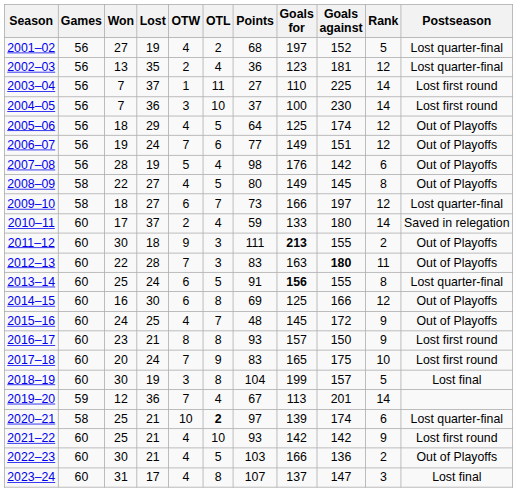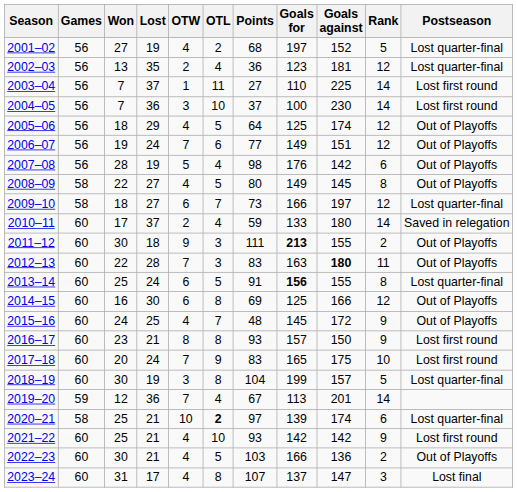 <table class="wikitable" style="text-align:center">
 <tr>
 <th>Season</th>
 <th>Games</th>
 <th>Won</th>
 <th>Lost</th>
 <th>OTW</th>
 <th>OTL</th>
 <th>Points</th>
 <th>Goals<br>for</th>
 <th>Goals<br>against</th>
 <th>Rank</th>
 <th>Postseason</th>
 </tr>
 <tr>
 <td><a href='#'>2001–02</a></td>
 <td>56</td>
 <td>27</td>
 <td>19</td>
 <td>4</td>
 <td>2</td>
 <td>68</td>
 <td>197</td>
 <td>152</td>
 <td>5</td>
 <td>Lost quarter-final</td>
 </tr>
 <tr>
 <td><a href='#'>2002–03</a></td>
 <td>56</td>
 <td>13</td>
 <td>35</td>
 <td>2</td>
 <td>4</td>
 <td>36</td>
 <td>123</td>
 <td>181</td>
 <td>12</td>
 <td>Lost quarter-final</td>
 </tr>
 <tr>
 <td><a href='#'>2003–04</a></td>
 <td>56</td>
 <td>7</td>
 <td>37</td>
 <td>1</td>
 <td>11</td>
 <td>27</td>
 <td>110</td>
 <td>225</td>
 <td>14</td>
 <td>Lost first round</td>
 </tr>
 <tr>
 <td><a href='#'>2004–05</a></td>
 <td>56</td>
 <td>7</td>
 <td>36</td>
 <td>3</td>
 <td>10</td>
 <td>37</td>
 <td>100</td>
 <td>230</td>
 <td>14</td>
 <td>Lost first round</td>
 </tr>
 <tr>
 <td><a href='#'>2005–06</a></td>
 <td>56</td>
 <td>18</td>
 <td>29</td>
 <td>4</td>
 <td>5</td>
 <td>64</td>
 <td>125</td>
 <td>174</td>
 <td>12</td>
 <td>Out of Playoffs</td>
 </tr>
 <tr>
 <td><a href='#'>2006–07</a></td>
 <td>56</td>
 <td>19</td>
 <td>24</td>
 <td>7</td>
 <td>6</td>
 <td>77</td>
 <td>149</td>
 <td>151</td>
 <td>12</td>
 <td>Out of Playoffs</td>
 </tr>
 <tr>
 <td><a href='#'>2007–08</a></td>
 <td>56</td>
 <td>28</td>
 <td>19</td>
 <td>5</td>
 <td>4</td>
 <td>98</td>
 <td>176</td>
 <td>142</td>
 <td>6</td>
 <td>Out of Playoffs</td>
 </tr>
 <tr>
 <td><a href='#'>2008–09</a></td>
 <td>58</td>
 <td>22</td>
 <td>27</td>
 <td>4</td>
 <td>5</td>
 <td>80</td>
 <td>149</td>
 <td>145</td>
 <td>8</td>
 <td>Out of Playoffs</td>
 </tr>
 <tr>
 <td><a href='#'>2009–10</a></td>
 <td>58</td>
 <td>18</td>
 <td>27</td>
 <td>6</td>
 <td>7</td>
 <td>73</td>
 <td>166</td>
 <td>197</td>
 <td>12</td>
 <td>Lost quarter-final</td>
 </tr>
 <tr>
 <td><a href='#'>2010–11</a></td>
 <td>60</td>
 <td>17</td>
 <td>37</td>
 <td>2</td>
 <td>4</td>
 <td>59</td>
 <td>133</td>
 <td>180</td>
 <td>14</td>
 <td>Saved in relegation</td>
 </tr>
 <tr>
 <td><a href='#'>2011–12</a></td>
 <td>60</td>
 <td>30</td>
 <td>18</td>
 <td>9</td>
 <td>3</td>
 <td>111</td>
 <td><strong>213</strong></td>
 <td>155</td>
 <td>2</td>
 <td>Out of Playoffs</td>
 </tr>
 <tr>
 <td><a href='#'>2012–13</a></td>
 <td>60</td>
 <td>22</td>
 <td>28</td>
 <td>7</td>
 <td>3</td>
 <td>83</td>
 <td>163</td>
 <td><strong>180</strong></td>
 <td>11</td>
 <td>Out of Playoffs</td>
 </tr>
 <tr>
 <td><a href='#'>2013–14</a></td>
 <td>60</td>
 <td>25</td>
 <td>24</td>
 <td>6</td>
 <td>5</td>
 <td>91</td>
 <td><strong>156</strong></td>
 <td>155</td>
 <td>8</td>
 <td>Lost quarter-final</td>
 </tr>
 <tr>
 <td><a href='#'>2014–15</a></td>
 <td>60</td>
 <td>16</td>
 <td>30</td>
 <td>6</td>
 <td>8</td>
 <td>69</td>
 <td>125</td>
 <td>166</td>
 <td>12</td>
 <td>Out of Playoffs</td>
 </tr>
 <tr>
 <td><a href='#'>2015–16</a></td>
 <td>60</td>
 <td>24</td>
 <td>25</td>
 <td>4</td>
 <td>7</td>
 <td>48</td>
 <td>145</td>
 <td>172</td>
 <td>9</td>
 <td>Out of Playoffs</td>
 </tr>
 <tr>
 <td><a href='#'>2016–17</a></td>
 <td>60</td>
 <td>23</td>
 <td>21</td>
 <td>8</td>
 <td>8</td>
 <td>93</td>
 <td>157</td>
 <td>150</td>
 <td>9</td>
 <td>Lost first round</td>
 </tr>
 <tr>
 <td><a href='#'>2017–18</a></td>
 <td>60</td>
 <td>20</td>
 <td>24</td>
 <td>7</td>
 <td>9</td>
 <td>83</td>
 <td>165</td>
 <td>175</td>
 <td>10</td>
 <td>Lost first round</td>
 </tr>
 <tr>
 <td><a href='#'>2018–19</a></td>
 <td>60</td>
 <td>30</td>
 <td>19</td>
 <td>3</td>
 <td>8</td>
 <td>104</td>
 <td>199</td>
 <td>157</td>
 <td>5</td>
-<td>Lost final</td>
+<td>Lost quarter-final</td>
 </tr>
 <tr>
 <td><a href='#'>2019–20</a></td>
 <td>59</td>
 <td>12</td>
 <td>36</td>
 <td>7</td>
 <td>4</td>
 <td>67</td>
 <td>113</td>
 <td>201</td>
 <td>14</td>
 <td></td>
 </tr>
 <tr>
 <td><a href='#'>2020–21</a></td>
 <td>58</td>
 <td>25</td>
 <td>21</td>
 <td>10</td>
 <td><strong>2</strong></td>
 <td>97</td>
 <td>139</td>
 <td>174</td>
 <td>6</td>
 <td>Lost quarter-final</td>
 </tr>
 <tr>
 <td><a href='#'>2021–22</a></td>
 <td>60</td>
 <td>25</td>
 <td>21</td>
 <td>4</td>
 <td>10</td>
 <td>93</td>
 <td>142</td>
 <td>142</td>
 <td>9</td>
 <td>Lost first round</td>
 </tr>
 <tr>
 <td><a href='#'>2022–23</a></td>
 <td>60</td>
 <td>30</td>
 <td>21</td>
 <td>4</td>
 <td>5</td>
 <td>103</td>
 <td>166</td>
 <td>136</td>
 <td>2</td>
 <td>Out of Playoffs</td>
 </tr>
 <tr>
 <td><a href='#'>2023–24</a></td>
 <td>60</td>
 <td>31</td>
 <td>17</td>
 <td>4</td>
 <td>8</td>
 <td>107</td>
 <td>137</td>
 <td>147</td>
 <td>3</td>
 <td>Lost final</td>
 </tr>
 </table>
